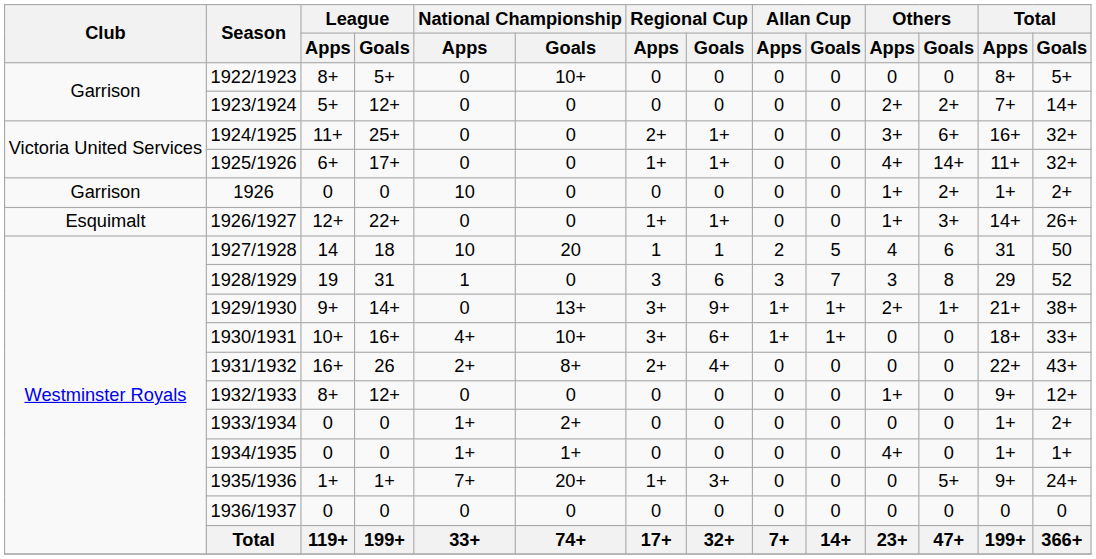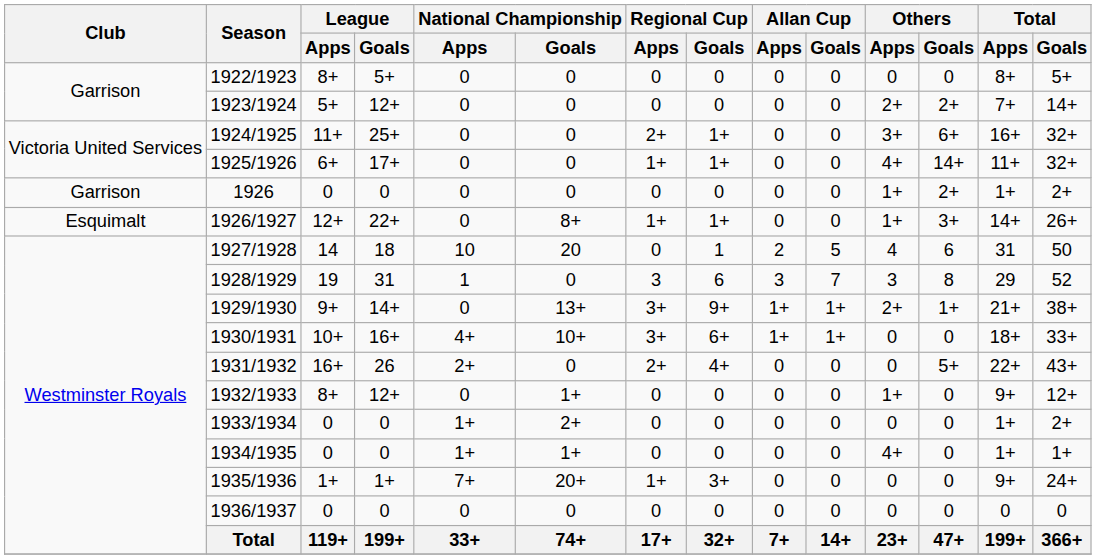 <table class="wikitable" style="font-size:100%; text-align: center;">
 <tr>
 <th rowspan=2>Club</th>
 <th rowspan=2>Season</th>
 <th colspan=2>League</th>
 <th colspan=2>National Championship</th>
 <th colspan=2>Regional Cup</th>
 <th colspan=2>Allan Cup</th>
 <th colspan=2>Others</th>
 <th colspan=2>Total</th>
 </tr>
 <tr>
 <th>Apps</th>
 <th>Goals</th>
 <th>Apps</th>
 <th>Goals</th>
 <th>Apps</th>
 <th>Goals</th>
 <th>Apps</th>
 <th>Goals</th>
 <th>Apps</th>
 <th>Goals</th>
 <th>Apps</th>
 <th>Goals</th>
 </tr>
 <tr>
 <td rowspan=2>Garrison</td>
 <td>1922/1923</td>
 <td>8+</td>
 <td>5+</td>
 <td>0</td>
-<td>10+</td>
+<td>0</td>
 <td>0</td>
 <td>0</td>
 <td>0</td>
 <td>0</td>
 <td>0</td>
 <td>0</td>
 <td>8+</td>
 <td>5+</td>
 </tr>
 <tr>
 <td>1923/1924</td>
 <td>5+</td>
 <td>12+</td>
 <td>0</td>
 <td>0</td>
 <td>0</td>
 <td>0</td>
 <td>0</td>
 <td>0</td>
 <td>2+</td>
 <td>2+</td>
 <td>7+</td>
 <td>14+</td>
 </tr>
 <tr>
 <td rowspan=2>Victoria United Services</td>
 <td>1924/1925</td>
 <td>11+</td>
 <td>25+</td>
 <td>0</td>
 <td>0</td>
 <td>2+</td>
 <td>1+</td>
 <td>0</td>
 <td>0</td>
 <td>3+</td>
 <td>6+</td>
 <td>16+</td>
 <td>32+</td>
 </tr>
 <tr>
 <td>1925/1926</td>
 <td>6+</td>
 <td>17+</td>
 <td>0</td>
 <td>0</td>
 <td>1+</td>
 <td>1+</td>
 <td>0</td>
 <td>0</td>
 <td>4+</td>
 <td>14+</td>
 <td>11+</td>
 <td>32+</td>
 </tr>
 <tr>
 <td rowspan=1>Garrison</td>
 <td>1926</td>
 <td>0</td>
 <td>0</td>
-<td>10</td>
+<td>0</td>
 <td>0</td>
 <td>0</td>
 <td>0</td>
 <td>0</td>
 <td>0</td>
 <td>1+</td>
 <td>2+</td>
 <td>1+</td>
 <td>2+</td>
 </tr>
 <tr>
 <td rowspan=1>Esquimalt</td>
 <td>1926/1927</td>
 <td>12+</td>
 <td>22+</td>
 <td>0</td>
-<td>0</td>
+<td>8+</td>
 <td>1+</td>
 <td>1+</td>
 <td>0</td>
 <td>0</td>
 <td>1+</td>
 <td>3+</td>
 <td>14+</td>
 <td>26+</td>
 </tr>
 <tr>
 <td rowspan=11><a href='#'>Westminster Royals</a></td>
 <td>1927/1928</td>
 <td>14</td>
 <td>18</td>
 <td>10</td>
 <td>20</td>
-<td>1</td>
+<td>0</td>
 <td>1</td>
 <td>2</td>
 <td>5</td>
 <td>4</td>
 <td>6</td>
 <td>31</td>
 <td>50</td>
 </tr>
 <tr>
 <td>1928/1929</td>
 <td>19</td>
 <td>31</td>
 <td>1</td>
 <td>0</td>
 <td>3</td>
 <td>6</td>
 <td>3</td>
 <td>7</td>
 <td>3</td>
 <td>8</td>
 <td>29</td>
 <td>52</td>
 </tr>
 <tr>
 <td>1929/1930</td>
 <td>9+</td>
 <td>14+</td>
 <td>0</td>
 <td>13+</td>
 <td>3+</td>
 <td>9+</td>
 <td>1+</td>
 <td>1+</td>
 <td>2+</td>
 <td>1+</td>
 <td>21+</td>
 <td>38+</td>
 </tr>
 <tr>
 <td>1930/1931</td>
 <td>10+</td>
 <td>16+</td>
 <td>4+</td>
 <td>10+</td>
 <td>3+</td>
 <td>6+</td>
 <td>1+</td>
 <td>1+</td>
 <td>0</td>
 <td>0</td>
 <td>18+</td>
 <td>33+</td>
 </tr>
 <tr>
 <td>1931/1932</td>
 <td>16+</td>
 <td>26</td>
 <td>2+</td>
-<td>8+</td>
+<td>0</td>
 <td>2+</td>
 <td>4+</td>
 <td>0</td>
 <td>0</td>
 <td>0</td>
-<td>0</td>
+<td>5+</td>
 <td>22+</td>
 <td>43+</td>
 </tr>
 <tr>
 <td>1932/1933</td>
 <td>8+</td>
 <td>12+</td>
 <td>0</td>
-<td>0</td>
+<td>1+</td>
 <td>0</td>
 <td>0</td>
 <td>0</td>
 <td>0</td>
 <td>1+</td>
 <td>0</td>
 <td>9+</td>
 <td>12+</td>
 </tr>
 <tr>
 <td>1933/1934</td>
 <td>0</td>
 <td>0</td>
 <td>1+</td>
 <td>2+</td>
 <td>0</td>
 <td>0</td>
 <td>0</td>
 <td>0</td>
 <td>0</td>
 <td>0</td>
 <td>1+</td>
 <td>2+</td>
 </tr>
 <tr>
 <td>1934/1935</td>
 <td>0</td>
 <td>0</td>
 <td>1+</td>
 <td>1+</td>
 <td>0</td>
 <td>0</td>
 <td>0</td>
 <td>0</td>
 <td>4+</td>
 <td>0</td>
 <td>1+</td>
 <td>1+</td>
 </tr>
 <tr>
 <td>1935/1936</td>
 <td>1+</td>
 <td>1+</td>
 <td>7+</td>
 <td>20+</td>
 <td>1+</td>
 <td>3+</td>
 <td>0</td>
 <td>0</td>
 <td>0</td>
-<td>5+</td>
+<td>0</td>
 <td>9+</td>
 <td>24+</td>
 </tr>
 <tr>
 <td>1936/1937</td>
 <td>0</td>
 <td>0</td>
 <td>0</td>
 <td>0</td>
 <td>0</td>
 <td>0</td>
 <td>0</td>
 <td>0</td>
 <td>0</td>
 <td>0</td>
 <td>0</td>
 <td>0</td>
 </tr>
 <tr>
 <th>Total</th>
 <th>119+</th>
 <th>199+</th>
 <th>33+</th>
 <th>74+</th>
 <th>17+</th>
 <th>32+</th>
 <th>7+</th>
 <th>14+</th>
 <th>23+</th>
 <th>47+</th>
 <th>199+</th>
 <th>366+</th>
 </tr>
 <tr>
 </tr>
 </table>
